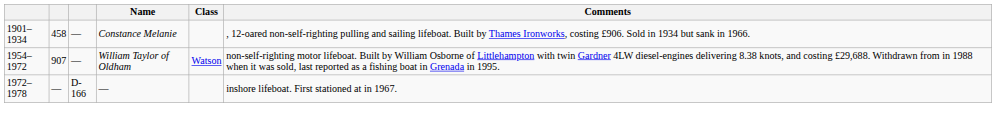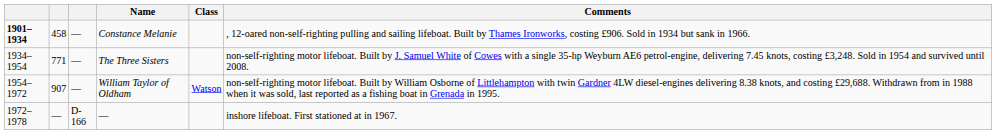 <table class="wikitable">
 <tr>
 <th></th>
 <th></th>
 <th></th>
 <th>Name</th>
 <th>Class</th>
 <th>Comments</th>
 </tr>
 <tr>
-<td>1901–1934</td>
+<td><strong>1901–1934</strong></td>
 <td>458</td>
 <td>—</td>
 <td><em>Constance Melanie</em></td>
 <td></td>
 <td>, 12-oared non-self-righting pulling and sailing lifeboat. Built by <a href='#'>Thames Ironworks</a>, costing £906. Sold in 1934 but sank in 1966.</td>
+</tr>
+<tr>
+<td>1934–1954</td>
+<td>771</td>
+<td>—</td>
+<td><em>The Three Sisters</em></td>
+<td></td>
+<td> non-self-righting motor lifeboat. Built by <a href='#'>J. Samuel White</a> of <a href='#'>Cowes</a> with a single 35-hp Weyburn AE6 petrol-engine, delivering 7.45 knots, costing £3,248. Sold in 1954 and survived until 2008.</td>
 </tr>
 <tr>
 <td>1954–1972</td>
 <td>907</td>
 <td>—</td>
 <td><em>William Taylor of Oldham</em></td>
 <td><a href='#'>Watson</a></td>
 <td> non-self-righting motor lifeboat. Built by William Osborne of <a href='#'>Littlehampton</a> with twin <a href='#'>Gardner</a> 4LW diesel-engines delivering 8.38 knots, and costing £29,688. Withdrawn from  in 1988 when it was sold, last reported as a fishing boat in <a href='#'>Grenada</a> in 1995.</td>
 </tr>
 <tr>
 <td>1972–1978</td>
 <td>—</td>
 <td>D-166</td>
 <td>—</td>
 <td></td>
 <td> inshore lifeboat. First stationed at  in 1967.</td>
 </tr>
 </table>
